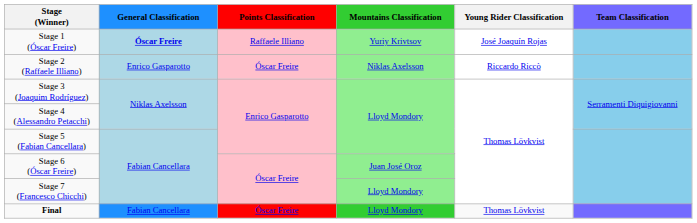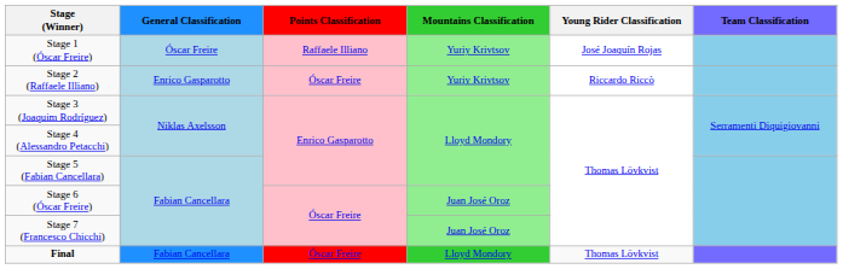 <table class="wikitable" style="text-align: center; font-size:smaller;">
 <tr>
 <th width="12%"><strong>Stage<br>(Winner)</strong></th>
 <th style="background-color:dodgerblue;" width="15%"><strong>General Classification</strong></th>
 <th style="background-color:red;" width="15%"><strong>Points Classification</strong></th>
 <th style="background-color:limegreen;" width="15%"><strong>Mountains Classification</strong></th>
 <th style="background-color:offwhite;" width="15%"><strong>Young Rider Classification</strong></th>
 <th style="background-color:#736AFF;" width="15%"><strong>Team Classification</strong></th>
 </tr>
 <tr>
 <td>Stage 1<br>(<a href='#'>Óscar Freire</a>)</td>
-<td style="background-color:lightblue;" rowspan="1"><strong><a href='#'>Óscar Freire</a></strong></td>
+<td style="background-color:lightblue;" rowspan="1"><a href='#'>Óscar Freire</a></td>
 <td style="background-color:pink;" rowspan="1"><a href='#'>Raffaele Illiano</a></td>
 <td style="background-color:lightgreen;" rowspan="1"><a href='#'>Yuriy Krivtsov</a></td>
 <td style="background-color:white;" rowspan="1"><a href='#'>José Joaquín Rojas</a></td>
 <td style="background-color:skyblue;" rowspan="1"></td>
 </tr>
 <tr>
 <td>Stage 2<br>(<a href='#'>Raffaele Illiano</a>)</td>
 <td style="background-color:lightblue;" rowspan="1"><a href='#'>Enrico Gasparotto</a></td>
 <td style="background-color:pink;" rowspan="1"><a href='#'>Óscar Freire</a></td>
-<td style="background-color:lightgreen;" rowspan="1"><a href='#'>Niklas Axelsson</a></td>
+<td style="background-color:lightgreen;" rowspan="1"><a href='#'>Yuriy Krivtsov</a></td>
 <td style="background-color:white;" rowspan="1"><a href='#'>Riccardo Riccò</a></td>
 <td style="background-color:skyblue;" rowspan="1"></td>
 </tr>
 <tr>
 <td>Stage 3<br>(<a href='#'>Joaquim Rodríguez</a>)</td>
 <td style="background-color:lightblue;" rowspan="2"><a href='#'>Niklas Axelsson</a></td>
 <td style="background-color:pink;" rowspan="3"><a href='#'>Enrico Gasparotto</a></td>
 <td style="background-color:lightgreen;" rowspan="3"><a href='#'>Lloyd Mondory</a></td>
 <td style="background-color:white;" rowspan="5"><a href='#'>Thomas Lövkvist</a></td>
 <td style="background-color:skyblue;" rowspan="2"><a href='#'>Serramenti Diquigiovanni</a></td>
 </tr>
 <tr>
 <td>Stage 4<br>(<a href='#'>Alessandro Petacchi</a>)</td>
 </tr>
 <tr>
 <td>Stage 5<br>(<a href='#'>Fabian Cancellara</a>)</td>
 <td style="background-color:lightblue;" rowspan="3"><a href='#'>Fabian Cancellara</a></td>
 <td style="background-color:skyblue;" rowspan="3"></td>
 </tr>
 <tr>
 <td>Stage 6<br>(<a href='#'>Óscar Freire</a>)</td>
 <td style="background-color:pink;" rowspan="2"><a href='#'>Óscar Freire</a></td>
 <td style="background-color:lightgreen;" rowspan="1"><a href='#'>Juan José Oroz</a></td>
 </tr>
 <tr>
 <td>Stage 7<br>(<a href='#'>Francesco Chicchi</a>)</td>
-<td style="background-color:lightgreen;" rowspan="1"><a href='#'>Lloyd Mondory</a></td>
+<td style="background-color:lightgreen;" rowspan="1"><a href='#'>Juan José Oroz</a></td>
 </tr>
 <tr>
 <td><strong>Final</strong><br></td>
 <td style="background-color:dodgerblue;" rowspan="1"><a href='#'>Fabian Cancellara</a></td>
 <td style="background-color:red;" rowspan="1"><a href='#'>Óscar Freire</a></td>
 <td style="background-color:limegreen;" rowspan="1"><a href='#'>Lloyd Mondory</a></td>
 <td style="background-color:offwhite;" rowspan="1"><a href='#'>Thomas Lövkvist</a></td>
 <td style="background-color:#736AFF;" width="15%"></td>
 </tr>
 </table>
